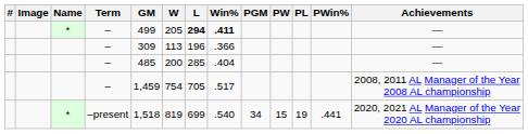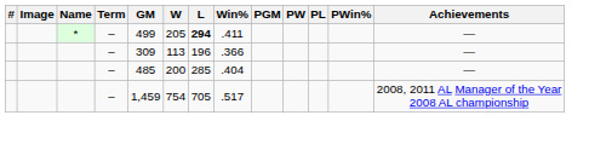 <table class="wikitable sortable" style="text-align:center;">
 <tr>
 <th class="unsortable">#</th>
 <th class="unsortable">Image</th>
 <th align=left>Name</th>
 <th align=left>Term</th>
 <th>GM</th>
 <th>W</th>
 <th>L</th>
 <th>Win%</th>
 <th>PGM</th>
 <th>PW</th>
 <th>PL</th>
 <th>PWin%</th>
 <th class="unsortable">Achievements</th>
 </tr>
 <tr>
 <td align="center"></td>
 <td></td>
 <td style="background-color:#ddffdd">*</td>
 <td>–</td>
 <td>499</td>
 <td>205</td>
 <td><strong>294</strong></td>
-<td><strong>.411</strong></td>
+<td>.411</td>
 <td></td>
 <td></td>
 <td></td>
 <td></td>
 <td>—</td>
 </tr>
 <tr>
 <td align="center"></td>
 <td></td>
 <td></td>
 <td>–</td>
 <td>309</td>
 <td>113</td>
 <td>196</td>
 <td>.366</td>
 <td></td>
 <td></td>
 <td></td>
 <td></td>
 <td>—</td>
 </tr>
 <tr>
 <td align="center"></td>
 <td></td>
 <td></td>
 <td>–</td>
 <td>485</td>
 <td>200</td>
 <td>285</td>
 <td>.404</td>
 <td></td>
 <td></td>
 <td></td>
 <td></td>
 <td>—</td>
 </tr>
 <tr>
 <td align="center"></td>
 <td></td>
 <td></td>
 <td>–</td>
 <td>1,459</td>
 <td>754</td>
 <td>705</td>
 <td>.517</td>
 <td></td>
 <td></td>
 <td></td>
 <td></td>
 <td>2008, 2011 <a href='#'>AL</a> <a href='#'>Manager of the Year</a><br><a href='#'>2008 AL championship</a></td>
 </tr>
-<tr>
-<td align="center"></td>
-<td></td>
-<td style="background-color:#ddffdd">*</td>
-<td>–present</td>
-<td>1,518</td>
-<td>819</td>
-<td>699</td>
-<td>.540</td>
-<td>34</td>
-<td>15</td>
-<td>19</td>
-<td>.441</td>
-<td>2020, 2021 <a href='#'>AL</a> <a href='#'>Manager of the Year</a><br><a href='#'>2020 AL championship</a></td>
-</tr>
 </table>
